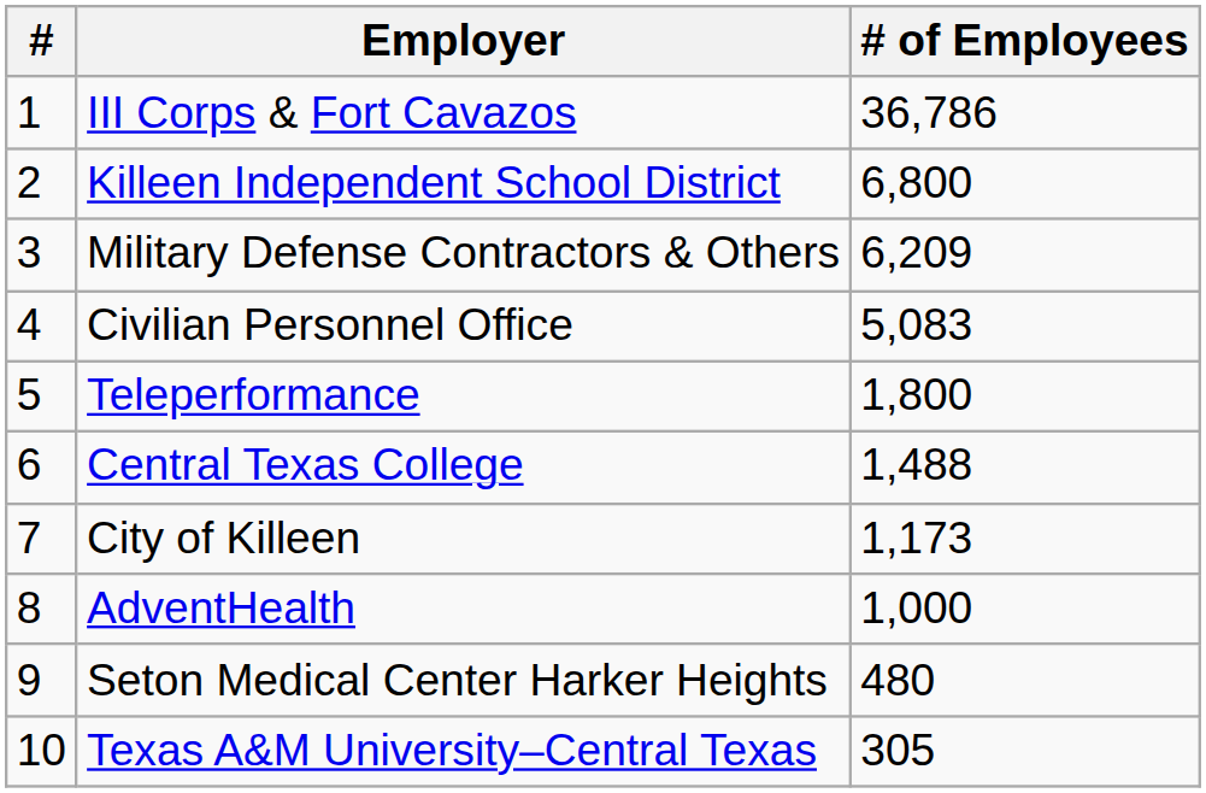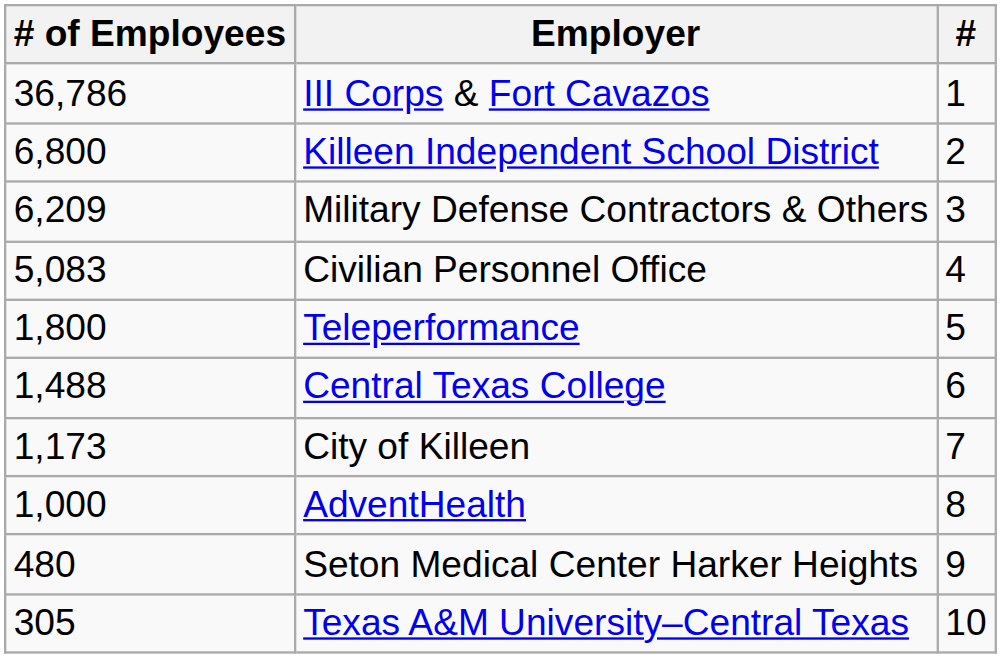 <table class="wikitable">
 <tr>
+<th># of Employees</th>
+<th>Employer</th>
 <th>#</th>
-<th>Employer</th>
-<th># of Employees</th>
 </tr>
 <tr>
+<td>36,786</td>
+<td><a href='#'>III Corps</a> & <a href='#'>Fort Cavazos</a></td>
 <td>1</td>
-<td><a href='#'>III Corps</a> & <a href='#'>Fort Cavazos</a></td>
-<td>36,786</td>
 </tr>
 <tr>
+<td>6,800</td>
+<td><a href='#'>Killeen Independent School District</a></td>
 <td>2</td>
-<td><a href='#'>Killeen Independent School District</a></td>
-<td>6,800</td>
 </tr>
 <tr>
+<td>6,209</td>
+<td>Military Defense Contractors & Others</td>
 <td>3</td>
-<td>Military Defense Contractors & Others</td>
-<td>6,209</td>
 </tr>
 <tr>
+<td>5,083</td>
+<td>Civilian Personnel Office</td>
 <td>4</td>
-<td>Civilian Personnel Office</td>
-<td>5,083</td>
 </tr>
 <tr>
+<td>1,800</td>
+<td><a href='#'>Teleperformance</a></td>
 <td>5</td>
-<td><a href='#'>Teleperformance</a></td>
-<td>1,800</td>
 </tr>
 <tr>
+<td>1,488</td>
+<td><a href='#'>Central Texas College</a></td>
 <td>6</td>
-<td><a href='#'>Central Texas College</a></td>
-<td>1,488</td>
 </tr>
 <tr>
+<td>1,173</td>
+<td>City of Killeen</td>
 <td>7</td>
-<td>City of Killeen</td>
-<td>1,173</td>
 </tr>
 <tr>
+<td>1,000</td>
+<td><a href='#'>AdventHealth</a></td>
 <td>8</td>
-<td><a href='#'>AdventHealth</a></td>
-<td>1,000</td>
 </tr>
 <tr>
+<td>480</td>
+<td>Seton Medical Center Harker Heights</td>
 <td>9</td>
-<td>Seton Medical Center Harker Heights</td>
-<td>480</td>
 </tr>
 <tr>
+<td>305</td>
+<td><a href='#'>Texas A&M University–Central Texas</a></td>
 <td>10</td>
-<td><a href='#'>Texas A&M University–Central Texas</a></td>
-<td>305</td>
 </tr>
 </table>
